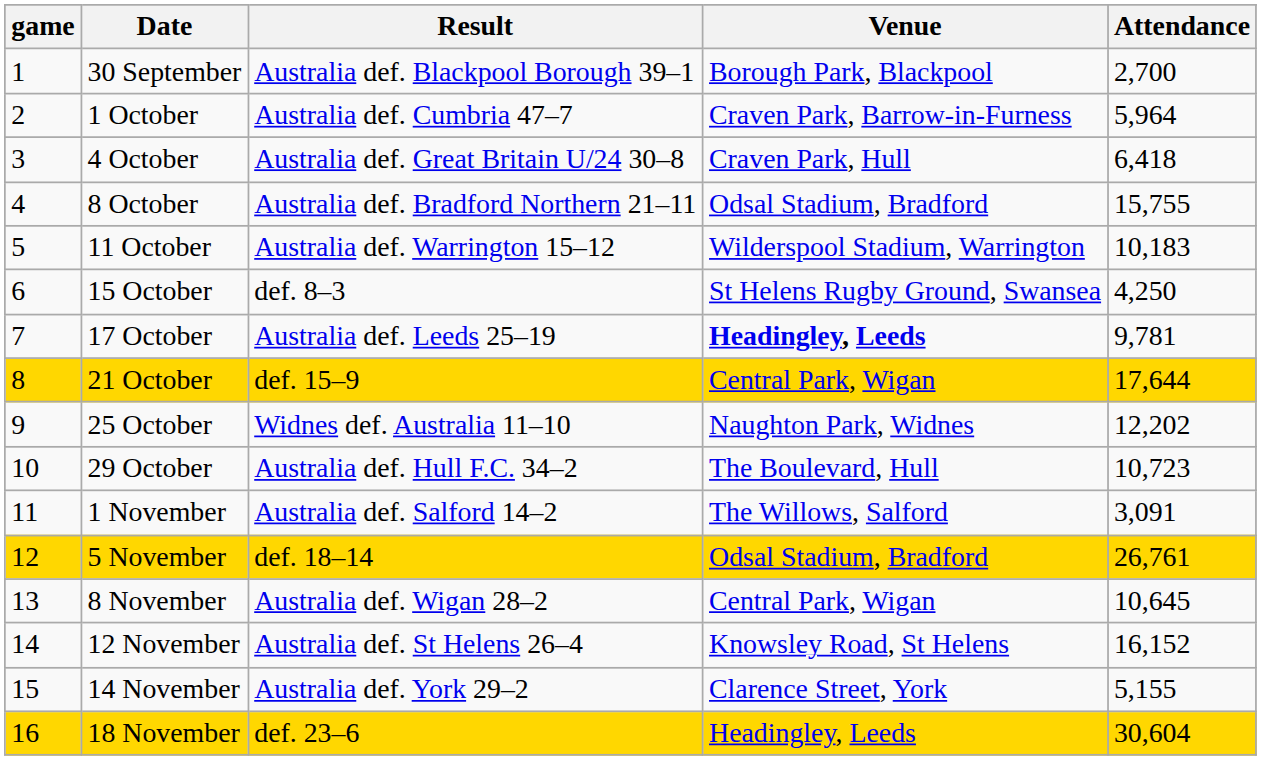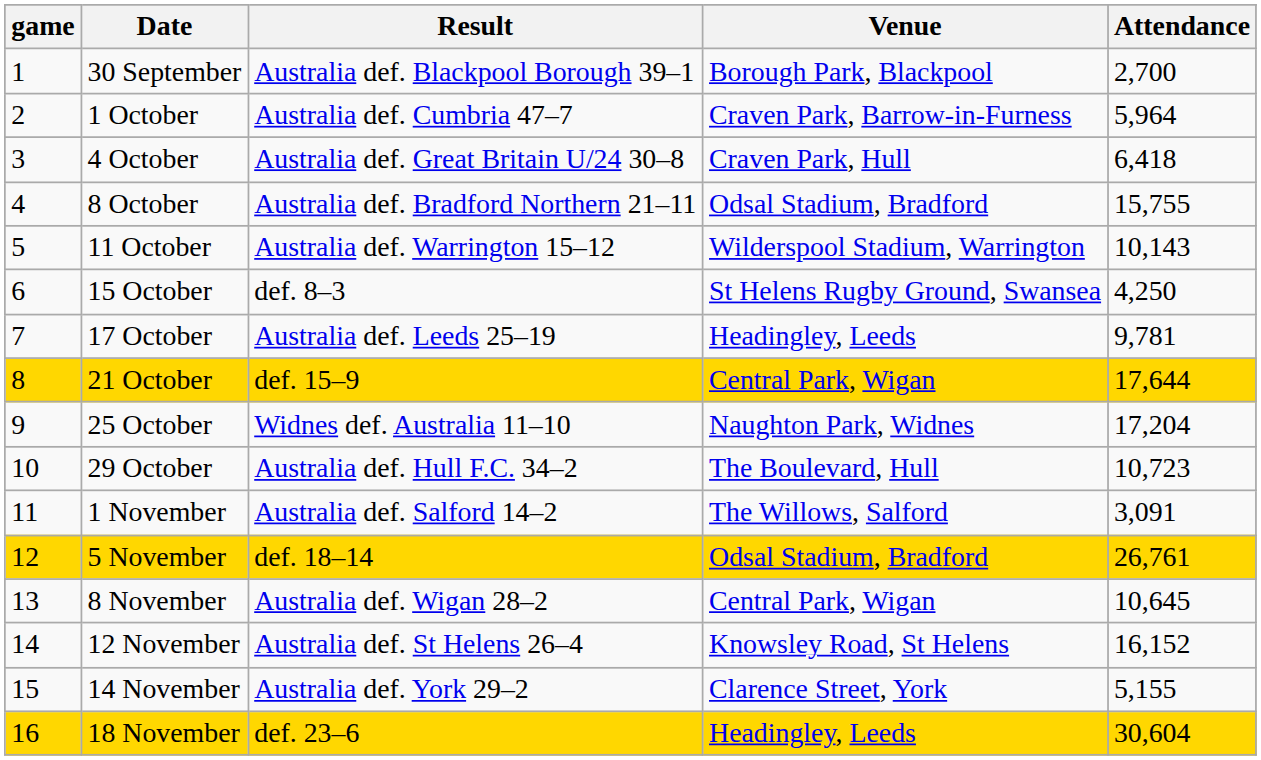 <table class="wikitable">
 <tr>
 <th>game</th>
 <th>Date</th>
 <th>Result</th>
 <th>Venue</th>
 <th>Attendance</th>
 </tr>
 <tr>
 <td>1</td>
 <td>30 September</td>
 <td> <a href='#'>Australia</a> def.  <a href='#'>Blackpool Borough</a> 39–1</td>
 <td><a href='#'>Borough Park</a>, <a href='#'>Blackpool</a></td>
 <td>2,700</td>
 </tr>
 <tr>
 <td>2</td>
 <td>1 October</td>
 <td> <a href='#'>Australia</a> def.  <a href='#'>Cumbria</a> 47–7</td>
 <td><a href='#'>Craven Park</a>, <a href='#'>Barrow-in-Furness</a></td>
 <td>5,964</td>
 </tr>
 <tr>
 <td>3</td>
 <td>4 October</td>
 <td> <a href='#'>Australia</a> def.  <a href='#'>Great Britain U/24</a> 30–8</td>
 <td><a href='#'>Craven Park</a>, <a href='#'>Hull</a></td>
 <td>6,418</td>
 </tr>
 <tr>
 <td>4</td>
 <td>8 October</td>
 <td> <a href='#'>Australia</a> def.  <a href='#'>Bradford Northern</a> 21–11</td>
 <td><a href='#'>Odsal Stadium</a>, <a href='#'>Bradford</a></td>
 <td>15,755</td>
 </tr>
 <tr>
 <td>5</td>
 <td>11 October</td>
 <td> <a href='#'>Australia</a> def.  <a href='#'>Warrington</a> 15–12</td>
 <td><a href='#'>Wilderspool Stadium</a>, <a href='#'>Warrington</a></td>
-<td>10,183</td>
+<td>10,143</td>
 </tr>
 <tr>
 <td>6</td>
 <td>15 October</td>
 <td> def.  8–3</td>
 <td><a href='#'>St Helens Rugby Ground</a>, <a href='#'>Swansea</a></td>
 <td>4,250</td>
 </tr>
 <tr>
 <td>7</td>
 <td>17 October</td>
 <td> <a href='#'>Australia</a> def.  <a href='#'>Leeds</a> 25–19</td>
-<td><strong><a href='#'>Headingley</a>, <a href='#'>Leeds</a></strong></td>
+<td><a href='#'>Headingley</a>, <a href='#'>Leeds</a></td>
 <td>9,781</td>
 </tr>
 <tr bgcolor=Gold>
 <td>8</td>
 <td>21 October</td>
 <td> def.  15–9</td>
 <td><a href='#'>Central Park</a>, <a href='#'>Wigan</a></td>
 <td>17,644</td>
 </tr>
 <tr>
 <td>9</td>
 <td>25 October</td>
 <td> <a href='#'>Widnes</a> def.  <a href='#'>Australia</a> 11–10</td>
 <td><a href='#'>Naughton Park</a>, <a href='#'>Widnes</a></td>
-<td>12,202</td>
+<td>17,204</td>
 </tr>
 <tr>
 <td>10</td>
 <td>29 October</td>
 <td> <a href='#'>Australia</a> def.  <a href='#'>Hull F.C.</a> 34–2</td>
 <td><a href='#'>The Boulevard</a>, <a href='#'>Hull</a></td>
 <td>10,723</td>
 </tr>
 <tr>
 <td>11</td>
 <td>1 November</td>
 <td> <a href='#'>Australia</a> def.  <a href='#'>Salford</a> 14–2</td>
 <td><a href='#'>The Willows</a>, <a href='#'>Salford</a></td>
 <td>3,091</td>
 </tr>
 <tr bgcolor=Gold>
 <td>12</td>
 <td>5 November</td>
 <td> def.  18–14</td>
 <td><a href='#'>Odsal Stadium</a>, <a href='#'>Bradford</a></td>
 <td>26,761</td>
 </tr>
 <tr>
 <td>13</td>
 <td>8 November</td>
 <td> <a href='#'>Australia</a> def.  <a href='#'>Wigan</a> 28–2</td>
 <td><a href='#'>Central Park</a>, <a href='#'>Wigan</a></td>
 <td>10,645</td>
 </tr>
 <tr>
 <td>14</td>
 <td>12 November</td>
 <td> <a href='#'>Australia</a> def.  <a href='#'>St Helens</a> 26–4</td>
 <td><a href='#'>Knowsley Road</a>, <a href='#'>St Helens</a></td>
 <td>16,152</td>
 </tr>
 <tr>
 <td>15</td>
 <td>14 November</td>
 <td> <a href='#'>Australia</a> def.  <a href='#'>York</a> 29–2</td>
 <td><a href='#'>Clarence Street</a>, <a href='#'>York</a></td>
 <td>5,155</td>
 </tr>
 <tr bgcolor=Gold>
 <td>16</td>
 <td>18 November</td>
 <td> def.  23–6</td>
 <td><a href='#'>Headingley</a>, <a href='#'>Leeds</a></td>
 <td>30,604</td>
 </tr>
 </table>
